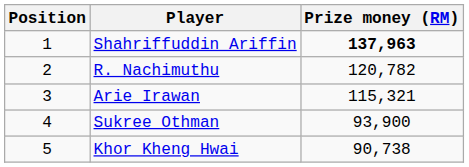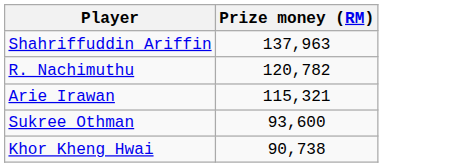 <table class=wikitable>
 <tr>
-<th>Position</th>
 <th>Player</th>
 <th>Prize money (<a href='#'>RM</a>)</th>
 </tr>
 <tr>
-<td align=center>1</td>
 <td> <a href='#'>Shahriffuddin Ariffin</a></td>
-<td align=center><strong>137,963</strong></td>
+<td align=center>137,963</td>
 </tr>
 <tr>
-<td align=center>2</td>
 <td> <a href='#'>R. Nachimuthu</a></td>
 <td align=center>120,782</td>
 </tr>
 <tr>
-<td align=center>3</td>
 <td> <a href='#'>Arie Irawan</a></td>
 <td align=center>115,321</td>
 </tr>
 <tr>
-<td align=center>4</td>
 <td> <a href='#'>Sukree Othman</a></td>
-<td align=center>93,900</td>
+<td align=center>93,600</td>
 </tr>
 <tr>
-<td align=center>5</td>
 <td> <a href='#'>Khor Kheng Hwai</a></td>
 <td align=center>90,738</td>
 </tr>
 </table>
